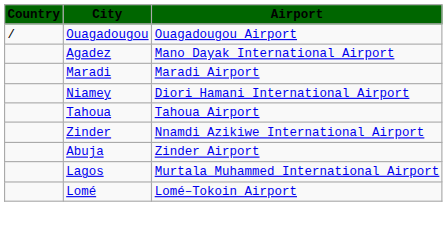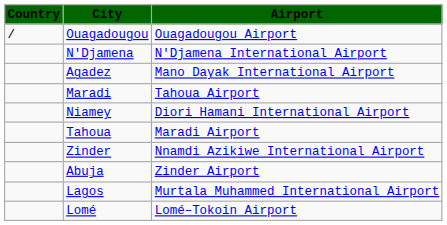 <table class="wikitable sortable toccolours floatleft" style="font-size:85%;">
 <tr>
 <th style="background-color:#006600"><span>Country</span></th>
 <th style="background-color:#006600"><span>City</span></th>
 <th style="background-color:#006600"><span>Airport</span></th>
 </tr>
 <tr>
 <td> / </td>
 <td><a href='#'>Ouagadougou</a></td>
 <td><a href='#'>Ouagadougou Airport</a></td>
 </tr>
 <tr>
 <td></td>
+<td><a href='#'>N'Djamena</a></td>
+<td><a href='#'>N'Djamena International Airport</a></td>
+</tr>
+<tr>
+<td></td>
 <td><a href='#'>Agadez</a></td>
 <td><a href='#'>Mano Dayak International Airport</a></td>
 </tr>
 <tr>
 <td></td>
 <td><a href='#'>Maradi</a></td>
-<td><a href='#'>Maradi Airport</a></td>
+<td><a href='#'>Tahoua Airport</a></td>
 </tr>
 <tr>
 <td></td>
 <td><a href='#'>Niamey</a></td>
 <td><a href='#'>Diori Hamani International Airport</a></td>
 </tr>
 <tr>
 <td></td>
 <td><a href='#'>Tahoua</a></td>
-<td><a href='#'>Tahoua Airport</a></td>
+<td><a href='#'>Maradi Airport</a></td>
 </tr>
 <tr>
 <td></td>
 <td><a href='#'>Zinder</a></td>
 <td><a href='#'>Nnamdi Azikiwe International Airport</a></td>
 </tr>
 <tr>
 <td></td>
 <td><a href='#'>Abuja</a></td>
 <td><a href='#'>Zinder Airport</a></td>
 </tr>
 <tr>
 <td></td>
 <td><a href='#'>Lagos</a></td>
 <td><a href='#'>Murtala Muhammed International Airport</a></td>
 </tr>
 <tr>
 <td></td>
 <td><a href='#'>Lomé</a></td>
 <td><a href='#'>Lomé–Tokoin Airport</a></td>
 </tr>
 </table>
